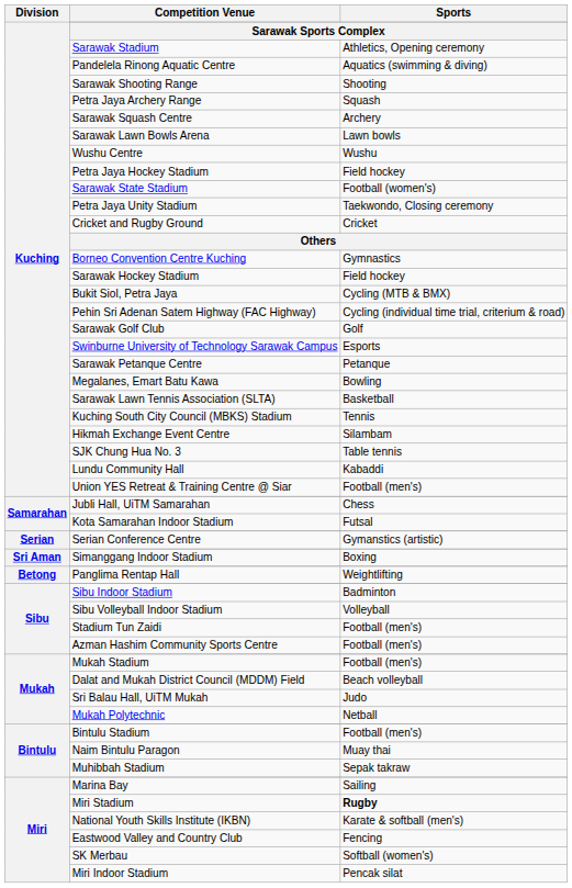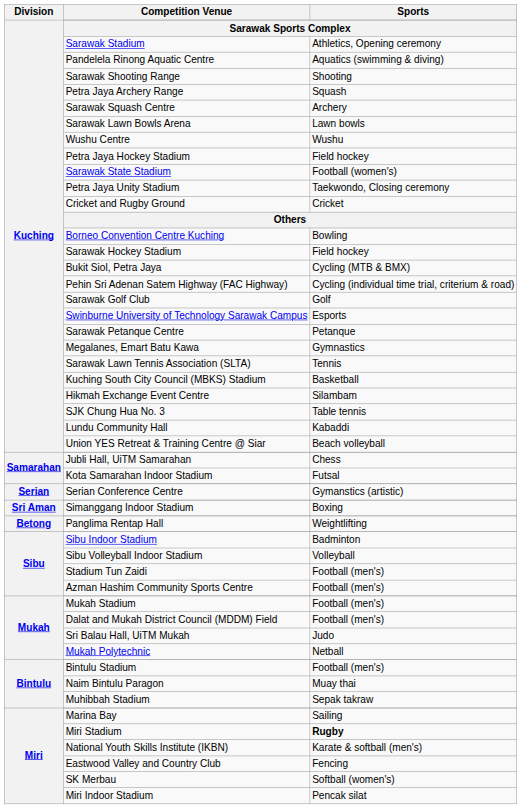 <table class="wikitable">
 <tr>
 <th>Division</th>
 <th>Competition Venue</th>
 <th>Sports</th>
 </tr>
 <tr>
 <th rowspan=28; align=left><a href='#'>Kuching</a></th>
 </tr>
 <tr>
 <th colspan=2; align=left>Sarawak Sports Complex</th>
 </tr>
 <tr>
 <td><a href='#'>Sarawak Stadium</a></td>
 <td>Athletics, Opening ceremony</td>
 </tr>
 <tr>
 <td>Pandelela Rinong Aquatic Centre</td>
 <td>Aquatics (swimming & diving)</td>
 </tr>
 <tr>
 <td>Sarawak Shooting Range</td>
 <td>Shooting</td>
 </tr>
 <tr>
 <td>Petra Jaya Archery Range</td>
 <td>Squash</td>
 </tr>
 <tr>
 <td>Sarawak Squash Centre</td>
 <td>Archery</td>
 </tr>
 <tr>
 <td>Sarawak Lawn Bowls Arena</td>
 <td>Lawn bowls</td>
 </tr>
 <tr>
 <td>Wushu Centre</td>
 <td>Wushu</td>
 </tr>
 <tr>
 <td>Petra Jaya Hockey Stadium</td>
 <td>Field hockey</td>
 </tr>
 <tr>
 <td><a href='#'>Sarawak State Stadium</a></td>
 <td>Football (women's)</td>
 </tr>
 <tr>
 <td>Petra Jaya Unity Stadium</td>
 <td>Taekwondo, Closing ceremony</td>
 </tr>
 <tr>
 <td>Cricket and Rugby Ground</td>
 <td>Cricket</td>
 </tr>
 <tr>
 <th colspan=2; align=left>Others</th>
 </tr>
 <tr>
 <td><a href='#'>Borneo Convention Centre Kuching</a></td>
-<td>Gymnastics</td>
+<td>Bowling</td>
 </tr>
 <tr>
 <td>Sarawak Hockey Stadium</td>
 <td>Field hockey</td>
 </tr>
 <tr>
 <td>Bukit Siol, Petra Jaya</td>
 <td>Cycling (MTB & BMX)</td>
 </tr>
 <tr>
 <td>Pehin Sri Adenan Satem Highway (FAC Highway)</td>
 <td>Cycling (individual time trial, criterium & road)</td>
 </tr>
 <tr>
 <td>Sarawak Golf Club</td>
 <td>Golf</td>
 </tr>
 <tr>
 <td><a href='#'>Swinburne University of Technology Sarawak Campus</a></td>
 <td>Esports</td>
 </tr>
 <tr>
 <td>Sarawak Petanque Centre</td>
 <td>Petanque</td>
 </tr>
 <tr>
 <td>Megalanes, Emart Batu Kawa</td>
-<td>Bowling</td>
+<td>Gymnastics</td>
 </tr>
 <tr>
 <td>Sarawak Lawn Tennis Association (SLTA)</td>
-<td>Basketball</td>
+<td>Tennis</td>
 </tr>
 <tr>
 <td>Kuching South City Council (MBKS) Stadium</td>
-<td>Tennis</td>
+<td>Basketball</td>
 </tr>
 <tr>
 <td>Hikmah Exchange Event Centre</td>
 <td>Silambam</td>
 </tr>
 <tr>
 <td>SJK Chung Hua No. 3</td>
 <td>Table tennis</td>
 </tr>
 <tr>
 <td>Lundu Community Hall</td>
 <td>Kabaddi</td>
 </tr>
 <tr>
 <td>Union YES Retreat & Training Centre @ Siar</td>
-<td>Football (men's)</td>
+<td>Beach volleyball</td>
 </tr>
 <tr>
 <th rowspan=3; align=left><a href='#'>Samarahan</a></th>
 </tr>
 <tr>
 <td>Jubli Hall, UiTM Samarahan</td>
 <td>Chess</td>
 </tr>
 <tr>
 <td>Kota Samarahan Indoor Stadium</td>
 <td>Futsal</td>
 </tr>
 <tr>
 <th rowspan=2; align=left><a href='#'>Serian</a></th>
 </tr>
 <tr>
 <td>Serian Conference Centre</td>
 <td>Gymanstics (artistic)</td>
 </tr>
 <tr>
 <th rowspan=2; align=left><a href='#'>Sri Aman</a></th>
 </tr>
 <tr>
 <td>Simanggang Indoor Stadium</td>
 <td>Boxing</td>
 </tr>
 <tr>
 <th rowspan=2; align=left><a href='#'>Betong</a></th>
 </tr>
 <tr>
 <td>Panglima Rentap Hall</td>
 <td>Weightlifting</td>
 </tr>
 <tr>
 <th rowspan=5; align=left><a href='#'>Sibu</a></th>
 </tr>
 <tr>
 <td><a href='#'>Sibu Indoor Stadium</a></td>
 <td>Badminton</td>
 </tr>
 <tr>
 <td>Sibu Volleyball Indoor Stadium</td>
 <td>Volleyball</td>
 </tr>
 <tr>
 <td>Stadium Tun Zaidi</td>
 <td>Football (men's)</td>
 </tr>
 <tr>
 <td>Azman Hashim Community Sports Centre</td>
 <td>Football (men's)</td>
 </tr>
 <tr>
 <th rowspan=5; align=left><a href='#'>Mukah</a></th>
 </tr>
 <tr>
 <td>Mukah Stadium</td>
 <td>Football (men's)</td>
 </tr>
 <tr>
 <td>Dalat and Mukah District Council (MDDM) Field</td>
-<td>Beach volleyball</td>
+<td>Football (men's)</td>
 </tr>
 <tr>
 <td>Sri Balau Hall, UiTM Mukah</td>
 <td>Judo</td>
 </tr>
 <tr>
 <td><a href='#'>Mukah Polytechnic</a></td>
 <td>Netball</td>
 </tr>
 <tr>
 <th rowspan=4; align=left><a href='#'>Bintulu</a></th>
 </tr>
 <tr>
 <td>Bintulu Stadium</td>
 <td>Football (men's)</td>
 </tr>
 <tr>
 <td>Naim Bintulu Paragon</td>
 <td>Muay thai</td>
 </tr>
 <tr>
 <td>Muhibbah Stadium</td>
 <td>Sepak takraw</td>
 </tr>
 <tr>
 <th rowspan=7; align=left><a href='#'>Miri</a></th>
 </tr>
 <tr>
 <td>Marina Bay</td>
 <td>Sailing</td>
 </tr>
 <tr>
 <td>Miri Stadium</td>
 <td><strong>Rugby</strong></td>
 </tr>
 <tr>
 <td>National Youth Skills Institute (IKBN)</td>
 <td>Karate & softball (men's)</td>
 </tr>
 <tr>
 <td>Eastwood Valley and Country Club</td>
 <td>Fencing</td>
 </tr>
 <tr>
 <td>SK Merbau</td>
 <td>Softball (women's)</td>
 </tr>
 <tr>
 <td>Miri Indoor Stadium</td>
 <td>Pencak silat</td>
 </tr>
 </table>
